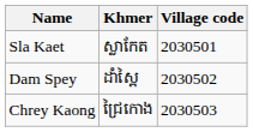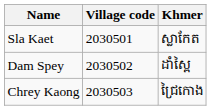 <table class="wikitable sortable">
 <tr>
 <th>Name</th>
+<th>Village code</th>
 <th>Khmer</th>
-<th>Village code</th>
 </tr>
 <tr>
 <td>Sla Kaet</td>
+<td>2030501</td>
 <td>ស្លាកែត</td>
-<td>2030501</td>
 </tr>
 <tr>
 <td>Dam Spey</td>
+<td>2030502</td>
 <td>ដាំស្ពៃ</td>
-<td>2030502</td>
 </tr>
 <tr>
 <td>Chrey Kaong</td>
+<td>2030503</td>
 <td>ជ្រៃកោង</td>
-<td>2030503</td>
 </tr>
 </table>
